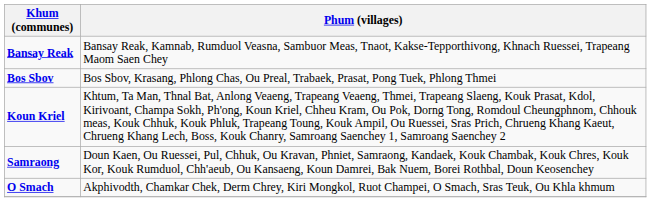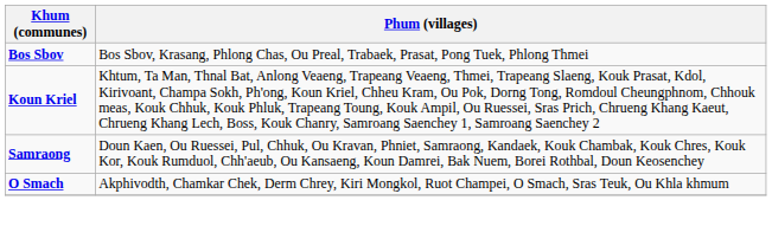 <table class="wikitable">
 <tr>
 <th><a href='#'>Khum</a> (communes)</th>
 <th><a href='#'>Phum</a> (villages)</th>
-</tr>
-<tr>
-<td><strong><a href='#'>Bansay Reak</a></strong></td>
-<td>Bansay Reak, Kamnab, Rumduol Veasna, Sambuor Meas, Tnaot, Kakse-Tepporthivong, Khnach  Ruessei, Trapeang Maom Saen Chey</td>
 </tr>
 <tr>
 <td><strong><a href='#'>Bos Sbov</a></strong></td>
 <td>Bos Sbov, Krasang, Phlong Chas, Ou Preal, Trabaek, Prasat, Pong Tuek, Phlong Thmei</td>
 </tr>
 <tr>
 <td><strong><a href='#'>Koun Kriel</a></strong></td>
 <td>Khtum, Ta Man, Thnal Bat, Anlong Veaeng, Trapeang Veaeng, Thmei, Trapeang Slaeng, Kouk Prasat, Kdol, Kirivoant, Champa Sokh, Ph'ong, Koun Kriel, Chheu Kram, Ou Pok, Dorng Tong, Romdoul Cheungphnom, Chhouk meas, Kouk Chhuk, Kouk Phluk, Trapeang Toung, Kouk Ampil, Ou Ruessei, Sras Prich, Chrueng Khang Kaeut, Chrueng Khang Lech, Boss, Kouk Chanry, Samroang Saenchey 1, Samroang Saenchey 2</td>
 </tr>
 <tr>
 <td><strong><a href='#'>Samraong</a></strong></td>
 <td>Doun Kaen, Ou Ruessei, Pul, Chhuk, Ou Kravan, Phniet, Samraong, Kandaek, Kouk Chambak, Kouk Chres, Kouk Kor, Kouk Rumduol, Chh'aeub, Ou Kansaeng, Koun Damrei, Bak Nuem, Borei Rothbal, Doun Keosenchey</td>
 </tr>
 <tr>
 <td><strong><a href='#'>O Smach</a></strong></td>
 <td>Akphivodth, Chamkar Chek, Derm Chrey, Kiri Mongkol, Ruot Champei, O Smach, Sras Teuk, Ou Khla khmum</td>
 </tr>
 <tr>
 </tr>
 </table>
